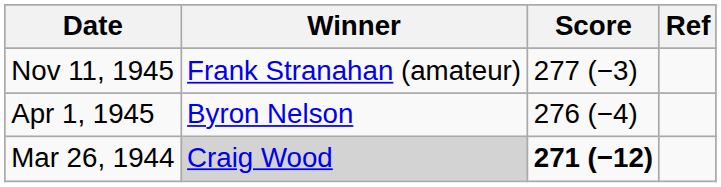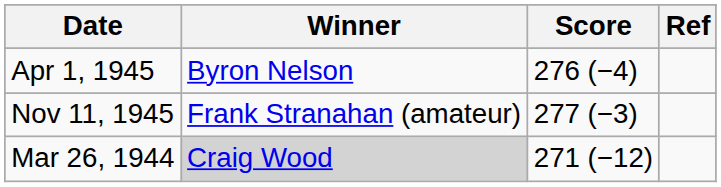 <table class=wikitable>
 <tr>
 <th>Date</th>
 <th>Winner</th>
 <th>Score</th>
 <th>Ref</th>
 </tr>
 <tr>
+<td>Apr 1, 1945</td>
+<td><a href='#'>Byron Nelson</a></td>
+<td>276 (−4)</td>
+<td></td>
+</tr>
+<tr>
 <td>Nov 11, 1945</td>
 <td><a href='#'>Frank Stranahan</a> (amateur)</td>
 <td>277 (−3)</td>
 <td></td>
 </tr>
 <tr>
-<td>Apr 1, 1945</td>
-<td><a href='#'>Byron Nelson</a></td>
-<td>276 (−4)</td>
-<td></td>
-</tr>
-<tr>
 <td>Mar 26, 1944</td>
 <td style="background: lightgrey;"><a href='#'>Craig Wood</a></td>
-<td><strong>271 (−12)</strong></td>
+<td>271 (−12)</td>
 <td></td>
 </tr>
 </table>
